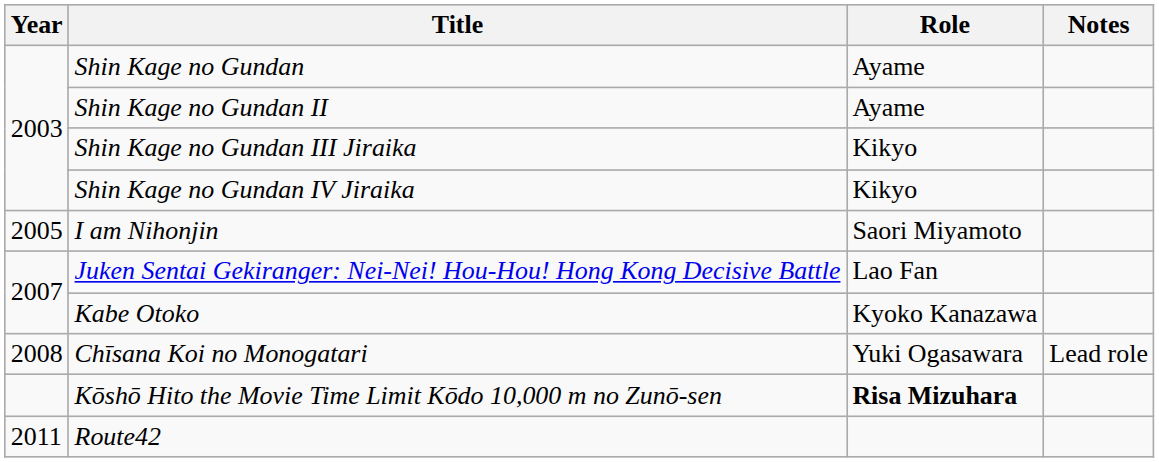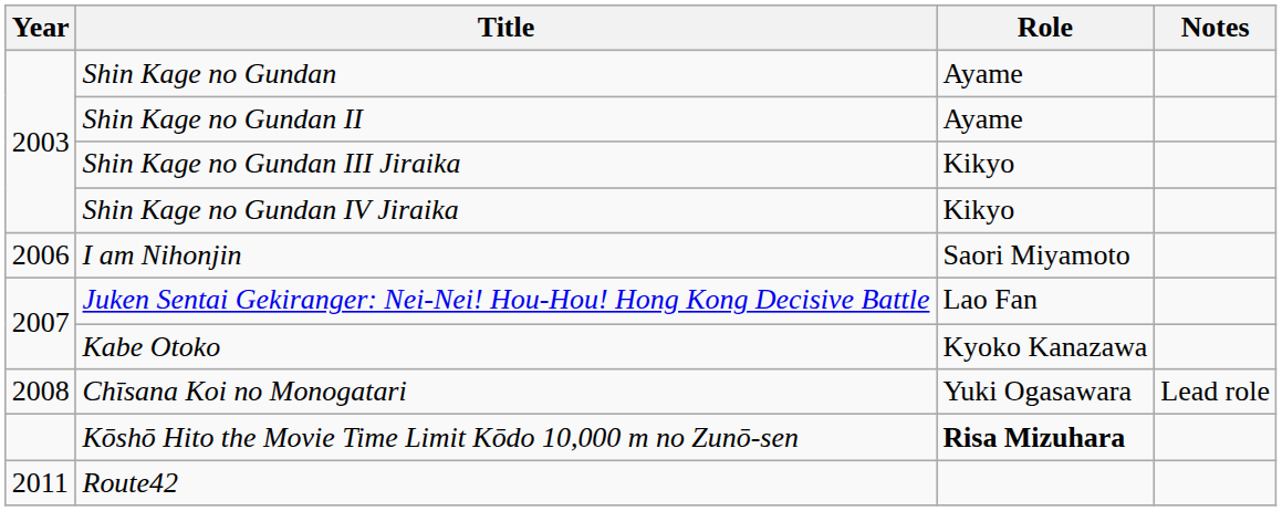 <table class="wikitable">
 <tr>
 <th>Year</th>
 <th>Title</th>
 <th>Role</th>
 <th>Notes</th>
 </tr>
 <tr>
 <td rowspan="4">2003</td>
 <td><em>Shin Kage no Gundan</em></td>
 <td>Ayame</td>
 <td></td>
 </tr>
 <tr>
 <td><em>Shin Kage no Gundan II</em></td>
 <td>Ayame</td>
 <td></td>
 </tr>
 <tr>
 <td><em>Shin Kage no Gundan III Jiraika</em></td>
 <td>Kikyo</td>
 <td></td>
 </tr>
 <tr>
 <td><em>Shin Kage no Gundan IV Jiraika</em></td>
 <td>Kikyo</td>
 <td></td>
 </tr>
 <tr>
-<td>2005</td>
+<td>2006</td>
 <td><em>I am Nihonjin</em></td>
 <td>Saori Miyamoto</td>
 <td></td>
 </tr>
 <tr>
 <td rowspan="2">2007</td>
 <td><em><a href='#'>Juken Sentai Gekiranger: Nei-Nei! Hou-Hou! Hong Kong Decisive Battle</a></em></td>
 <td>Lao Fan</td>
 <td></td>
 </tr>
 <tr>
 <td><em>Kabe Otoko</em></td>
 <td>Kyoko Kanazawa</td>
 <td></td>
 </tr>
 <tr>
 <td>2008</td>
 <td><em>Chīsana Koi no Monogatari</em></td>
 <td>Yuki Ogasawara</td>
 <td>Lead role</td>
 </tr>
 <tr>
 <td></td>
 <td><em>Kōshō Hito the Movie Time Limit Kōdo 10,000 m no Zunō-sen</em></td>
 <td><strong>Risa Mizuhara</strong></td>
 <td></td>
 </tr>
 <tr>
 <td>2011</td>
 <td><em>Route42</em></td>
 <td></td>
 <td></td>
 </tr>
 </table>
